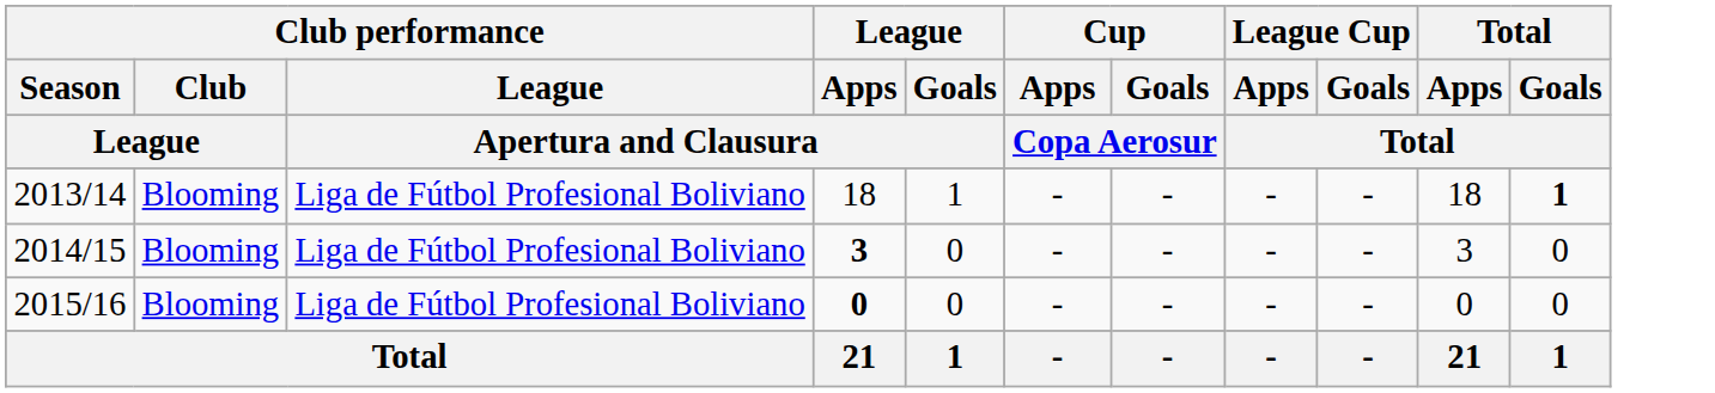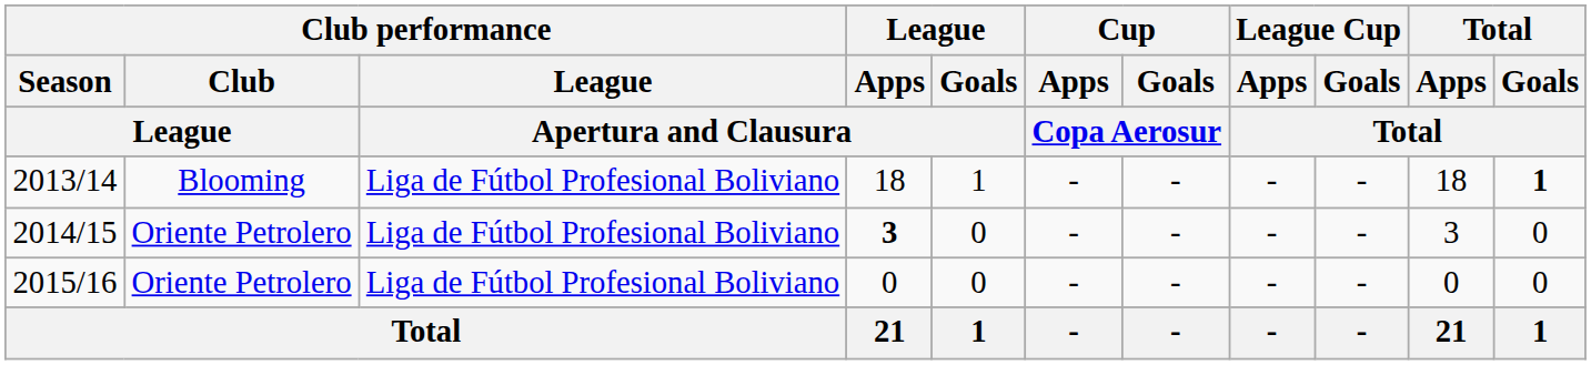 <table class="wikitable" style="text-align:center;">
 <tr>
 <th colspan=3>Club performance</th>
 <th colspan=2>League</th>
 <th colspan=2>Cup</th>
 <th colspan=2>League Cup</th>
 <th colspan=2>Total</th>
 </tr>
 <tr>
 <th>Season</th>
 <th>Club</th>
 <th>League</th>
 <th>Apps</th>
 <th>Goals</th>
 <th>Apps</th>
 <th>Goals</th>
 <th>Apps</th>
 <th>Goals</th>
 <th>Apps</th>
 <th>Goals</th>
 </tr>
 <tr>
 <th colspan=2>League</th>
 <th colspan=3>Apertura and Clausura</th>
 <th colspan=2><a href='#'>Copa Aerosur</a></th>
 <th colspan=6>Total</th>
 </tr>
 <tr>
 <td>2013/14</td>
 <td><a href='#'>Blooming</a></td>
 <td><a href='#'>Liga de Fútbol Profesional Boliviano</a></td>
 <td>18</td>
 <td>1</td>
 <td>-</td>
 <td>-</td>
 <td>-</td>
 <td>-</td>
 <td>18</td>
 <td><strong>1</strong></td>
 </tr>
 <tr>
 <td>2014/15</td>
-<td><a href='#'>Blooming</a></td>
+<td><a href='#'>Oriente Petrolero</a></td>
 <td><a href='#'>Liga de Fútbol Profesional Boliviano</a></td>
 <td><strong>3</strong></td>
 <td>0</td>
 <td>-</td>
 <td>-</td>
 <td>-</td>
 <td>-</td>
 <td>3</td>
 <td>0</td>
 </tr>
 <tr>
 <td>2015/16</td>
-<td><a href='#'>Blooming</a></td>
+<td><a href='#'>Oriente Petrolero</a></td>
 <td><a href='#'>Liga de Fútbol Profesional Boliviano</a></td>
-<td><strong>0</strong></td>
+<td>0</td>
 <td>0</td>
 <td>-</td>
 <td>-</td>
 <td>-</td>
 <td>-</td>
 <td>0</td>
 <td>0</td>
 </tr>
 <tr>
 <th colspan=3>Total</th>
 <th>21</th>
 <th>1</th>
 <th>-</th>
 <th>-</th>
 <th>-</th>
 <th>-</th>
 <th>21</th>
 <th>1</th>
 </tr>
 </table>
